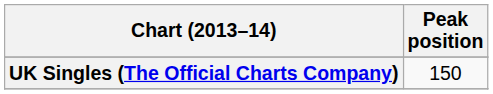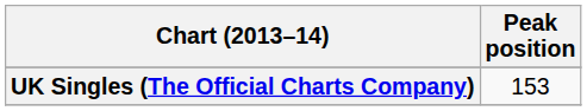 <table class="wikitable sortable plainrowheaders">
 <tr>
 <th>Chart (2013–14)</th>
 <th>Peak<br>position</th>
 </tr>
 <tr>
 </tr>
 <tr>
 </tr>
 <tr>
 </tr>
 <tr>
 </tr>
 <tr>
 <th scope="row">UK Singles (<a href='#'>The Official Charts Company</a>)</th>
-<td align="center">150</td>
+<td align="center">153</td>
 </tr>
 <tr>
 </tr>
 <tr>
 </tr>
 <tr>
 </tr>
 <tr>
 </tr>
 <tr>
 </tr>
 </table>
